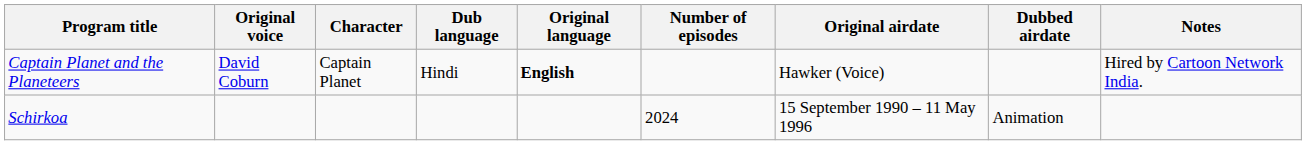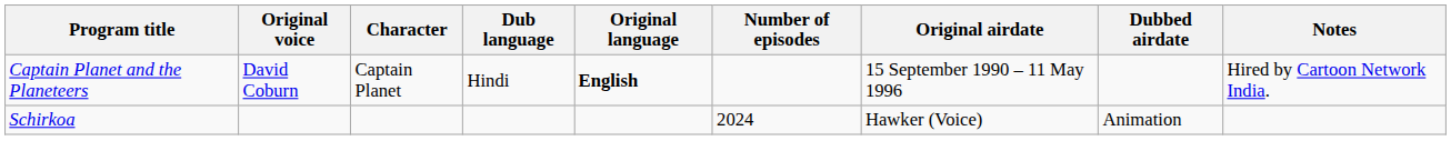 <table class="wikitable">
 <tr>
 <th>Program title</th>
 <th>Original voice</th>
 <th>Character</th>
 <th>Dub language</th>
 <th>Original language</th>
 <th>Number of episodes</th>
 <th>Original airdate</th>
 <th>Dubbed airdate</th>
 <th>Notes</th>
 </tr>
 <tr>
 <td><em><a href='#'>Captain Planet and the Planeteers</a></em></td>
 <td><a href='#'>David Coburn</a></td>
 <td>Captain Planet</td>
 <td>Hindi</td>
 <td><strong>English</strong></td>
 <td></td>
-<td>Hawker (Voice)</td>
+<td>15 September 1990 – 11 May 1996</td>
 <td></td>
 <td>Hired by <a href='#'>Cartoon Network India</a>.</td>
 </tr>
 <tr>
 <td><em><a href='#'>Schirkoa</a></em></td>
 <td></td>
 <td></td>
 <td></td>
 <td></td>
 <td>2024</td>
-<td>15 September 1990 – 11 May 1996</td>
+<td>Hawker (Voice)</td>
 <td>Animation</td>
 </tr>
 </table>
